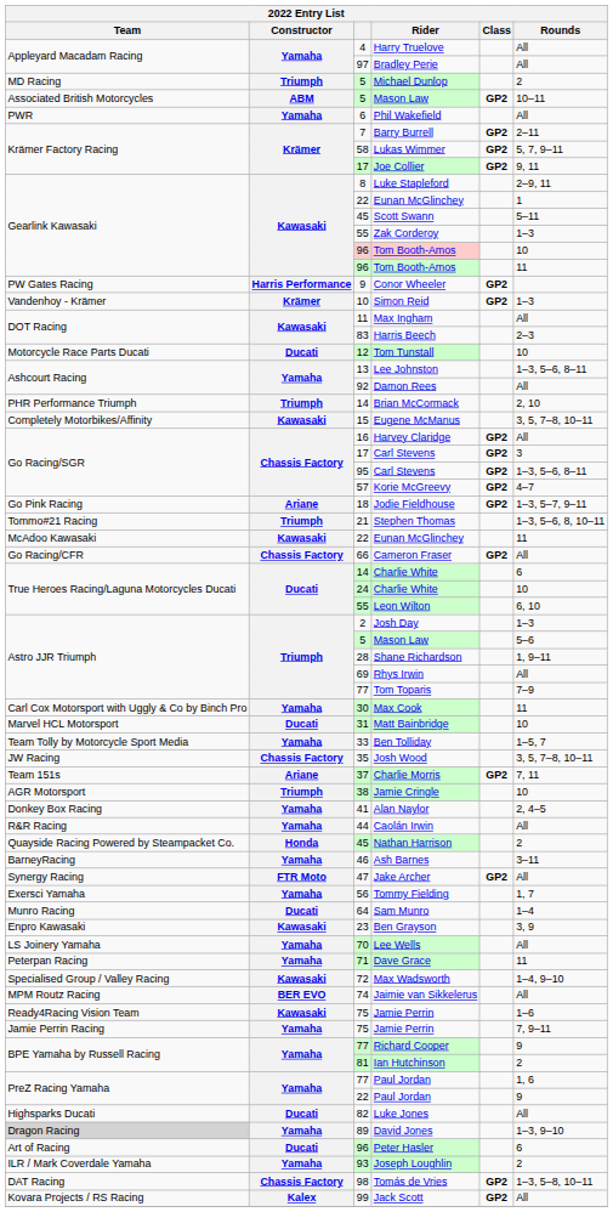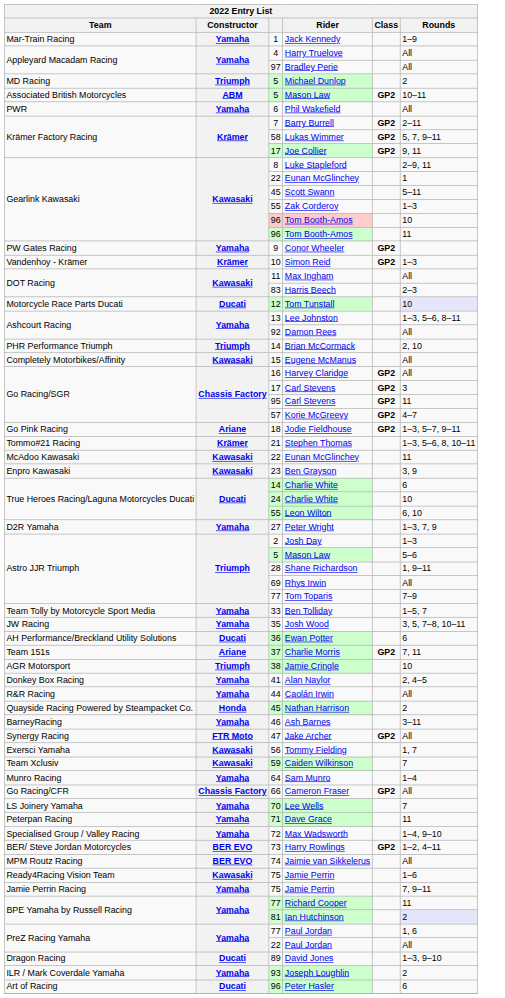 <table class="wikitable" style="font-size: 85%;">
 <tr>
 <th colspan=6>2022 Entry List</th>
 </tr>
 <tr>
 <th>Team</th>
 <th>Constructor</th>
 <th></th>
 <th>Rider</th>
 <th>Class</th>
 <th>Rounds</th>
+</tr>
+<tr>
+<td rowspan=1>Mar-Train Racing</td>
+<th rowspan=1><a href='#'>Yamaha</a></th>
+<td align=center>1</td>
+<td> <a href='#'>Jack Kennedy</a></td>
+<td></td>
+<td>1–9</td>
 </tr>
 <tr>
 <td rowspan=2>Appleyard Macadam Racing</td>
 <th rowspan=2><a href='#'>Yamaha</a></th>
 <td align=center>4</td>
 <td> <a href='#'>Harry Truelove</a></td>
 <td></td>
 <td>All</td>
 </tr>
 <tr>
 <td align=center>97</td>
 <td> <a href='#'>Bradley Perie</a></td>
 <td></td>
 <td>All</td>
 </tr>
 <tr>
 <td>MD Racing</td>
 <th><a href='#'>Triumph</a></th>
 <td style="background:#ccffcc;" align=center>5</td>
 <td style="background:#ccffcc;"> <a href='#'>Michael Dunlop</a></td>
 <td></td>
 <td>2</td>
 </tr>
 <tr>
 <td>Associated British Motorcycles</td>
 <th><a href='#'>ABM</a></th>
 <td style="background:#ccffcc;" align=center>5</td>
 <td style="background:#ccffcc;"> <a href='#'>Mason Law</a></td>
 <td align=center><strong><span>GP2</span></strong></td>
 <td>10–11</td>
 </tr>
 <tr>
 <td>PWR</td>
 <th><a href='#'>Yamaha</a></th>
 <td align=center>6</td>
 <td> <a href='#'>Phil Wakefield</a></td>
 <td></td>
 <td>All</td>
 </tr>
 <tr>
 <td rowspan=3>Krämer Factory Racing</td>
 <th rowspan=3><a href='#'>Krämer</a></th>
 <td align=center>7</td>
 <td> <a href='#'>Barry Burrell</a></td>
 <td align=center><strong><span>GP2</span></strong></td>
 <td>2–11</td>
 </tr>
 <tr>
 <td align=center>58</td>
 <td> <a href='#'>Lukas Wimmer</a></td>
 <td align=center><strong><span>GP2</span></strong></td>
 <td>5, 7, 9–11</td>
 </tr>
 <tr>
 <td style="background:#ccffcc;" align=center>17</td>
 <td style="background:#ccffcc;"> <a href='#'>Joe Collier</a></td>
 <td align=center><strong><span>GP2</span></strong></td>
 <td>9, 11</td>
 </tr>
 <tr>
 <td rowspan=6>Gearlink Kawasaki</td>
 <th rowspan=6><a href='#'>Kawasaki</a></th>
 <td align=center>8</td>
 <td> <a href='#'>Luke Stapleford</a></td>
 <td></td>
 <td>2–9, 11</td>
 </tr>
 <tr>
 <td align=center>22</td>
 <td> <a href='#'>Eunan McGlinchey</a></td>
 <td></td>
 <td>1</td>
 </tr>
 <tr>
 <td align=center>45</td>
 <td> <a href='#'>Scott Swann</a></td>
 <td></td>
 <td>5–11</td>
 </tr>
 <tr>
 <td align=center>55</td>
 <td> <a href='#'>Zak Corderoy</a></td>
 <td></td>
 <td>1–3</td>
 </tr>
 <tr>
 <td style="background:#ffcccc;" align=center>96</td>
 <td style="background:#ffcccc;"> <a href='#'>Tom Booth-Amos</a></td>
 <td></td>
 <td>10</td>
 </tr>
 <tr>
 <td style="background:#ccffcc;" align=center>96</td>
 <td style="background:#ccffcc;"> <a href='#'>Tom Booth-Amos</a></td>
 <td></td>
 <td>11</td>
 </tr>
 <tr>
 <td>PW Gates Racing</td>
-<th><a href='#'>Harris Performance</a></th>
+<th><a href='#'>Yamaha</a></th>
 <td align=center>9</td>
 <td> <a href='#'>Conor Wheeler</a></td>
 <td align=center><strong><span>GP2</span></strong></td>
 <td></td>
 </tr>
 <tr>
 <td>Vandenhoy - Krämer</td>
 <th><a href='#'>Krämer</a></th>
 <td align=center>10</td>
 <td> <a href='#'>Simon Reid</a></td>
 <td align=center><strong><span>GP2</span></strong></td>
 <td>1–3</td>
 </tr>
 <tr>
 <td rowspan=2>DOT Racing</td>
 <th rowspan=2><a href='#'>Kawasaki</a></th>
 <td align=center>11</td>
 <td> <a href='#'>Max Ingham</a></td>
 <td></td>
 <td>All</td>
 </tr>
 <tr>
 <td align=center>83</td>
 <td> <a href='#'>Harris Beech</a></td>
 <td></td>
 <td>2–3</td>
 </tr>
 <tr>
 <td>Motorcycle Race Parts Ducati</td>
 <th><a href='#'>Ducati</a></th>
 <td style="background:#ccffcc;" align=center>12</td>
 <td style="background:#ccffcc;"> <a href='#'>Tom Tunstall</a></td>
 <td></td>
-<td>10</td>
+<td style="background: lavender;">10</td>
 </tr>
 <tr>
 <td rowspan=2>Ashcourt Racing</td>
 <th rowspan=2><a href='#'>Yamaha</a></th>
 <td align=center>13</td>
 <td> <a href='#'>Lee Johnston</a></td>
 <td></td>
 <td>1–3, 5–6, 8–11</td>
 </tr>
 <tr>
 <td align=center>92</td>
 <td> <a href='#'>Damon Rees</a></td>
 <td></td>
 <td>All</td>
 </tr>
 <tr>
 <td>PHR Performance Triumph</td>
 <th><a href='#'>Triumph</a></th>
 <td align=center>14</td>
 <td> <a href='#'>Brian McCormack</a></td>
 <td></td>
 <td>2, 10</td>
 </tr>
 <tr>
 <td>Completely Motorbikes/Affinity</td>
 <th><a href='#'>Kawasaki</a></th>
 <td align=center>15</td>
 <td> <a href='#'>Eugene McManus</a></td>
 <td></td>
-<td>3, 5, 7–8, 10–11</td>
+<td>All</td>
 </tr>
 <tr>
 <td rowspan=4>Go Racing/SGR</td>
 <th rowspan=4><a href='#'>Chassis Factory</a></th>
 <td align=center>16</td>
 <td> <a href='#'>Harvey Claridge</a></td>
 <td align=center><strong><span>GP2</span></strong></td>
 <td>All</td>
 </tr>
 <tr>
 <td align=center>17</td>
 <td> <a href='#'>Carl Stevens</a></td>
 <td align=center><strong><span>GP2</span></strong></td>
 <td>3</td>
 </tr>
 <tr>
 <td align=center>95</td>
 <td> <a href='#'>Carl Stevens</a></td>
 <td align=center><strong><span>GP2</span></strong></td>
-<td>1–3, 5–6, 8–11</td>
+<td>11</td>
 </tr>
 <tr>
 <td align=center>57</td>
 <td> <a href='#'>Korie McGreevy</a></td>
 <td align=center><strong><span>GP2</span></strong></td>
 <td>4–7</td>
 </tr>
 <tr>
 <td>Go Pink Racing</td>
 <th><a href='#'>Ariane</a></th>
 <td align=center>18</td>
 <td> <a href='#'>Jodie Fieldhouse</a></td>
 <td align=center><strong><span>GP2</span></strong></td>
 <td>1–3, 5–7, 9–11</td>
 </tr>
 <tr>
 <td>Tommo#21 Racing</td>
-<th><a href='#'>Triumph</a></th>
+<th><a href='#'>Krämer</a></th>
 <td align=center>21</td>
 <td> <a href='#'>Stephen Thomas</a></td>
 <td></td>
 <td>1–3, 5–6, 8, 10–11</td>
 </tr>
 <tr>
 <td>McAdoo Kawasaki</td>
 <th><a href='#'>Kawasaki</a></th>
 <td align=center>22</td>
 <td> <a href='#'>Eunan McGlinchey</a></td>
 <td></td>
 <td>11</td>
 </tr>
 <tr>
-<td>Go Racing/CFR</td>
-<th><a href='#'>Chassis Factory</a></th>
-<td align=center>66</td>
-<td> <a href='#'>Cameron Fraser</a></td>
-<td align=center><strong><span>GP2</span></strong></td>
-<td>All</td>
+<td>Enpro Kawasaki</td>
+<th><a href='#'>Kawasaki</a></th>
+<td align=center>23</td>
+<td> <a href='#'>Ben Grayson</a></td>
+<td></td>
+<td>3, 9</td>
 </tr>
 <tr>
 <td rowspan=3>True Heroes Racing/Laguna Motorcycles Ducati</td>
 <th rowspan=3><a href='#'>Ducati</a></th>
 <td style="background:#ccffcc;" align=center>14</td>
 <td style="background:#ccffcc;"> <a href='#'>Charlie White</a></td>
 <td></td>
 <td>6</td>
 </tr>
 <tr>
 <td style="background:#ccffcc;" align=center>24</td>
 <td style="background:#ccffcc;"> <a href='#'>Charlie White</a></td>
 <td></td>
 <td>10</td>
 </tr>
 <tr>
 <td style="background:#ccffcc;" align=center>55</td>
 <td style="background:#ccffcc;"> <a href='#'>Leon Wilton</a></td>
 <td></td>
 <td>6, 10</td>
+</tr>
+<tr>
+<td>D2R Yamaha</td>
+<th><a href='#'>Yamaha</a></th>
+<td align=center>27</td>
+<td> <a href='#'>Peter Wright</a></td>
+<td></td>
+<td>1–3, 7, 9</td>
 </tr>
 <tr>
 <td rowspan=5>Astro JJR Triumph</td>
 <th rowspan=5><a href='#'>Triumph</a></th>
 <td align=center>2</td>
 <td> <a href='#'>Josh Day</a></td>
 <td></td>
 <td>1–3</td>
 </tr>
 <tr>
 <td style="background:#ccffcc;" align=center>5</td>
 <td style="background:#ccffcc;"> <a href='#'>Mason Law</a></td>
 <td></td>
 <td>5–6</td>
 </tr>
 <tr>
 <td align=center>28</td>
 <td> <a href='#'>Shane Richardson</a></td>
 <td></td>
 <td>1, 9–11</td>
 </tr>
 <tr>
 <td align=center>69</td>
 <td> <a href='#'>Rhys Irwin</a></td>
 <td></td>
 <td>All</td>
 </tr>
 <tr>
 <td align=center>77</td>
 <td> <a href='#'>Tom Toparis</a></td>
 <td></td>
 <td>7–9</td>
 </tr>
 <tr>
-<td>Carl Cox Motorsport with Uggly & Co by Binch Pro</td>
-<th><a href='#'>Yamaha</a></th>
-<td style="background:#ccffcc;" align=center>30</td>
-<td style="background:#ccffcc;"> <a href='#'>Max Cook</a></td>
-<td></td>
-<td>11</td>
-</tr>
-<tr>
-<td>Marvel HCL Motorsport</td>
-<th><a href='#'>Ducati</a></th>
-<td style="background:#ccffcc;" align=center>31</td>
-<td style="background:#ccffcc;"> <a href='#'>Matt Bainbridge</a></td>
-<td></td>
-<td>10</td>
-</tr>
-<tr>
 <td>Team Tolly by Motorcycle Sport Media</td>
 <th><a href='#'>Yamaha</a></th>
 <td align=center>33</td>
 <td> <a href='#'>Ben Tolliday</a></td>
 <td></td>
 <td>1–5, 7</td>
 </tr>
 <tr>
 <td>JW Racing</td>
-<th><a href='#'>Chassis Factory</a></th>
+<th><a href='#'>Yamaha</a></th>
 <td align=center>35</td>
 <td> <a href='#'>Josh Wood</a></td>
 <td></td>
 <td>3, 5, 7–8, 10–11</td>
+</tr>
+<tr>
+<td>AH Performance/Breckland Utility Solutions</td>
+<th><a href='#'>Ducati</a></th>
+<td style="background:#ccffcc;" align=center>36</td>
+<td style="background:#ccffcc;"> <a href='#'>Ewan Potter</a></td>
+<td></td>
+<td>6</td>
 </tr>
 <tr>
 <td>Team 151s</td>
 <th><a href='#'>Ariane</a></th>
 <td style="background:#ccffcc;" align=center>37</td>
 <td style="background:#ccffcc;"> <a href='#'>Charlie Morris</a></td>
 <td align=center><strong><span>GP2</span></strong></td>
 <td>7, 11</td>
 </tr>
 <tr>
 <td>AGR Motorsport</td>
 <th><a href='#'>Triumph</a></th>
 <td style="background:#ccffcc;" align=center>38</td>
 <td style="background:#ccffcc;"> <a href='#'>Jamie Cringle</a></td>
 <td></td>
 <td>10</td>
 </tr>
 <tr>
 <td>Donkey Box Racing</td>
 <th><a href='#'>Yamaha</a></th>
 <td align=center>41</td>
 <td> <a href='#'>Alan Naylor</a></td>
 <td></td>
 <td>2, 4–5</td>
 </tr>
 <tr>
 <td>R&R Racing</td>
 <th><a href='#'>Yamaha</a></th>
 <td align=center>44</td>
 <td> <a href='#'>Caolán Irwin</a></td>
 <td></td>
 <td>All</td>
 </tr>
 <tr>
 <td>Quayside Racing Powered by Steampacket Co.</td>
 <th><a href='#'>Honda</a></th>
 <td style="background:#ccffcc;" align=center>45</td>
 <td style="background:#ccffcc;"> <a href='#'>Nathan Harrison</a></td>
 <td></td>
 <td>2</td>
 </tr>
 <tr>
 <td>BarneyRacing</td>
 <th><a href='#'>Yamaha</a></th>
 <td align=center>46</td>
 <td> <a href='#'>Ash Barnes</a></td>
 <td></td>
 <td>3–11</td>
 </tr>
 <tr>
 <td>Synergy Racing</td>
 <th><a href='#'>FTR Moto</a></th>
 <td align=center>47</td>
 <td> <a href='#'>Jake Archer</a></td>
 <td align=center><strong><span>GP2</span></strong></td>
 <td>All</td>
 </tr>
 <tr>
 <td>Exersci Yamaha</td>
-<th><a href='#'>Yamaha</a></th>
+<th><a href='#'>Kawasaki</a></th>
 <td align=center>56</td>
 <td> <a href='#'>Tommy Fielding</a></td>
 <td></td>
 <td>1, 7</td>
 </tr>
 <tr>
+<td>Team Xclusiv</td>
+<th><a href='#'>Kawasaki</a></th>
+<td style="background:#ccffcc;" align=center>59</td>
+<td style="background:#ccffcc;"> <a href='#'>Caiden Wilkinson</a></td>
+<td></td>
+<td>7</td>
+</tr>
+<tr>
 <td>Munro Racing</td>
-<th><a href='#'>Ducati</a></th>
+<th><a href='#'>Yamaha</a></th>
 <td align=center>64</td>
 <td> <a href='#'>Sam Munro</a></td>
 <td></td>
 <td>1–4</td>
 </tr>
 <tr>
-<td>Enpro Kawasaki</td>
-<th><a href='#'>Kawasaki</a></th>
-<td align=center>23</td>
-<td> <a href='#'>Ben Grayson</a></td>
-<td></td>
-<td>3, 9</td>
+<td>Go Racing/CFR</td>
+<th><a href='#'>Chassis Factory</a></th>
+<td align=center>66</td>
+<td> <a href='#'>Cameron Fraser</a></td>
+<td align=center><strong><span>GP2</span></strong></td>
+<td>All</td>
 </tr>
 <tr>
 <td>LS Joinery Yamaha</td>
 <th><a href='#'>Yamaha</a></th>
 <td style="background:#ccffcc;" align=center>70</td>
 <td style="background:#ccffcc;"> <a href='#'>Lee Wells</a></td>
 <td></td>
-<td>All</td>
+<td>7</td>
 </tr>
 <tr>
 <td>Peterpan Racing</td>
 <th><a href='#'>Yamaha</a></th>
 <td style="background:#ccffcc;" align=center>71</td>
 <td style="background:#ccffcc;"> <a href='#'>Dave Grace</a></td>
 <td></td>
 <td>11</td>
 </tr>
 <tr>
 <td>Specialised Group / Valley Racing</td>
-<th><a href='#'>Kawasaki</a></th>
+<th><a href='#'>Yamaha</a></th>
 <td align=center>72</td>
 <td> <a href='#'>Max Wadsworth</a></td>
 <td></td>
 <td>1–4, 9–10</td>
+</tr>
+<tr>
+<td>BER/ Steve Jordan Motorcycles</td>
+<th><a href='#'>BER EVO</a></th>
+<td align=center>73</td>
+<td> <a href='#'>Harry Rowlings</a></td>
+<td align=center><strong><span>GP2</span></strong></td>
+<td>1–2, 4–11</td>
 </tr>
 <tr>
 <td>MPM Routz Racing</td>
 <th><a href='#'>BER EVO</a></th>
 <td align=center>74</td>
 <td> <a href='#'>Jaimie van Sikkelerus</a></td>
 <td></td>
 <td>All</td>
 </tr>
 <tr>
 <td>Ready4Racing Vision Team</td>
 <th><a href='#'>Kawasaki</a></th>
 <td align=center>75</td>
 <td> <a href='#'>Jamie Perrin</a></td>
 <td></td>
 <td>1–6</td>
 </tr>
 <tr>
 <td>Jamie Perrin Racing</td>
 <th><a href='#'>Yamaha</a></th>
 <td align=center>75</td>
 <td> <a href='#'>Jamie Perrin</a></td>
 <td></td>
 <td>7, 9–11</td>
 </tr>
 <tr>
 <td rowspan=2>BPE Yamaha by Russell Racing</td>
 <th rowspan=2><a href='#'>Yamaha</a></th>
 <td style="background:#ccffcc;" align=center>77</td>
 <td style="background:#ccffcc;"> <a href='#'>Richard Cooper</a></td>
 <td></td>
-<td>9</td>
+<td>11</td>
 </tr>
 <tr>
 <td style="background:#ccffcc;" align=center>81</td>
 <td style="background:#ccffcc;"> <a href='#'>Ian Hutchinson</a></td>
 <td></td>
-<td>2</td>
+<td style="background: lavender;">2</td>
 </tr>
 <tr>
 <td rowspan=2>PreZ Racing Yamaha</td>
 <th rowspan=2><a href='#'>Yamaha</a></th>
 <td align=center>77</td>
 <td> <a href='#'>Paul Jordan</a></td>
 <td></td>
 <td>1, 6</td>
 </tr>
 <tr>
 <td align=center>22</td>
 <td> <a href='#'>Paul Jordan</a></td>
 <td></td>
-<td>9</td>
-</tr>
-<tr>
-<td>Highsparks Ducati</td>
-<th><a href='#'>Ducati</a></th>
-<td align=center>82</td>
-<td> <a href='#'>Luke Jones</a></td>
-<td></td>
 <td>All</td>
 </tr>
 <tr>
-<td style="background: lightgrey;">Dragon Racing</td>
-<th><a href='#'>Yamaha</a></th>
+<td>Dragon Racing</td>
+<th><a href='#'>Ducati</a></th>
 <td align=center>89</td>
 <td> <a href='#'>David Jones</a></td>
 <td></td>
 <td>1–3, 9–10</td>
+</tr>
+<tr>
+<td>ILR / Mark Coverdale Yamaha</td>
+<th><a href='#'>Yamaha</a></th>
+<td style="background:#ccffcc;" align=center>93</td>
+<td style="background:#ccffcc;"> <a href='#'>Joseph Loughlin</a></td>
+<td></td>
+<td>2</td>
 </tr>
 <tr>
 <td>Art of Racing</td>
 <th><a href='#'>Ducati</a></th>
 <td style="background:#ccffcc;" align=center>96</td>
 <td style="background:#ccffcc;"> <a href='#'>Peter Hasler</a></td>
 <td></td>
 <td>6</td>
 </tr>
 <tr>
-<td>ILR / Mark Coverdale Yamaha</td>
-<th><a href='#'>Yamaha</a></th>
-<td style="background:#ccffcc;" align=center>93</td>
-<td style="background:#ccffcc;"> <a href='#'>Joseph Loughlin</a></td>
-<td></td>
-<td>2</td>
-</tr>
-<tr>
-<td>DAT Racing</td>
-<th><a href='#'>Chassis Factory</a></th>
-<td align=center>98</td>
-<td> <a href='#'>Tomás de Vries</a></td>
-<td align=center><strong><span>GP2</span></strong></td>
-<td>1–3, 5–8, 10–11</td>
-</tr>
-<tr>
-<td>Kovara Projects / RS Racing</td>
-<th><a href='#'>Kalex</a></th>
-<td align=center>99</td>
-<td> <a href='#'>Jack Scott</a></td>
-<td align=center><strong><span>GP2</span></strong></td>
-<td>All</td>
-</tr>
-<tr>
 </tr>
 </table>
